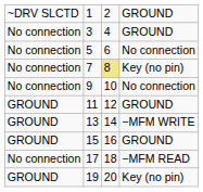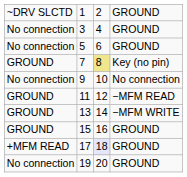 <table class="wikitable">
 <tr>
 <td>~DRV SLCTD</td>
 <td>1</td>
 <td>2</td>
 <td>GROUND</td>
 </tr>
 <tr>
 <td>No connection</td>
 <td>3</td>
 <td>4</td>
 <td>GROUND</td>
 </tr>
 <tr>
 <td>No connection</td>
 <td>5</td>
 <td>6</td>
-<td>No connection</td>
+<td>GROUND</td>
 </tr>
 <tr>
-<td>No connection</td>
+<td>GROUND</td>
 <td>7</td>
 <td style="background: khaki;">8</td>
 <td>Key (no pin)</td>
 </tr>
 <tr>
 <td>No connection</td>
 <td>9</td>
 <td>10</td>
 <td>No connection</td>
 </tr>
 <tr>
 <td>GROUND</td>
 <td>11</td>
 <td>12</td>
-<td>GROUND</td>
+<td>−MFM READ</td>
 </tr>
 <tr>
 <td>GROUND</td>
 <td>13</td>
 <td>14</td>
 <td>−MFM WRITE</td>
 </tr>
 <tr>
 <td>GROUND</td>
 <td>15</td>
 <td>16</td>
 <td>GROUND</td>
 </tr>
 <tr>
-<td>No connection</td>
+<td>+MFM READ</td>
 <td>17</td>
-<td>18</td>
-<td>−MFM READ</td>
+<td style="background: lavender;">18</td>
+<td>GROUND</td>
 </tr>
 <tr>
-<td>GROUND</td>
+<td>No connection</td>
 <td>19</td>
 <td>20</td>
-<td>Key (no pin)</td>
+<td>GROUND</td>
 </tr>
 </table>
